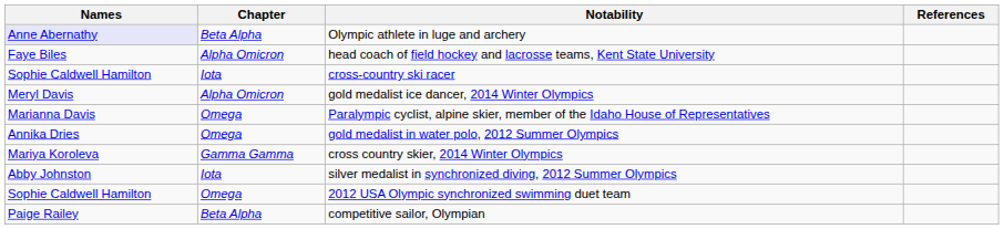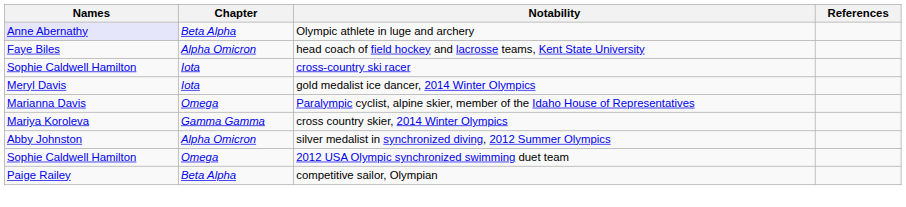 <table class="wikitable sortable" style="width:100%;">
 <tr>
 <th>Names</th>
 <th>Chapter</th>
 <th>Notability</th>
 <th>References</th>
 </tr>
 <tr>
 <td style="background: lavender;"><a href='#'>Anne Abernathy</a></td>
 <td><a href='#'><em>Beta Alpha</em></a></td>
 <td>Olympic athlete in luge and archery</td>
 <td></td>
 </tr>
 <tr>
 <td><a href='#'>Faye Biles</a></td>
 <td><a href='#'><em>Alpha Omicron</em></a></td>
 <td>head coach of <a href='#'>field hockey</a> and <a href='#'>lacrosse</a> teams, <a href='#'>Kent State University</a></td>
 <td></td>
 </tr>
 <tr>
 <td><a href='#'>Sophie Caldwell Hamilton</a></td>
 <td><a href='#'><em>Iota</em></a></td>
 <td><a href='#'>cross-country ski racer</a></td>
 <td></td>
 </tr>
 <tr>
 <td><a href='#'>Meryl Davis</a></td>
-<td><a href='#'><em>Alpha Omicron</em></a></td>
+<td><a href='#'><em>Iota</em></a></td>
 <td>gold medalist ice dancer, <a href='#'>2014 Winter Olympics</a></td>
 <td></td>
 </tr>
 <tr>
 <td><a href='#'>Marianna Davis</a></td>
 <td><a href='#'><em>Omega</em></a></td>
 <td><a href='#'>Paralympic</a> cyclist, alpine skier, member of the <a href='#'>Idaho House of Representatives</a></td>
 <td></td>
 </tr>
 <tr>
-<td><a href='#'>Annika Dries</a></td>
-<td><a href='#'><em>Omega</em></a></td>
-<td><a href='#'>gold medalist in water polo</a>, <a href='#'>2012 Summer Olympics</a></td>
-<td></td>
-</tr>
-<tr>
 <td><a href='#'>Mariya Koroleva</a></td>
 <td><a href='#'><em>Gamma Gamma</em></a></td>
 <td>cross country skier, <a href='#'>2014 Winter Olympics</a></td>
 <td></td>
 </tr>
 <tr>
 <td><a href='#'>Abby Johnston</a></td>
-<td><a href='#'><em>Iota</em></a></td>
+<td><a href='#'><em>Alpha Omicron</em></a></td>
 <td>silver medalist in <a href='#'>synchronized diving</a>, <a href='#'>2012 Summer Olympics</a></td>
 <td></td>
 </tr>
 <tr>
 <td><a href='#'>Sophie Caldwell Hamilton</a></td>
 <td><a href='#'><em>Omega</em></a></td>
 <td><a href='#'>2012 USA Olympic synchronized swimming</a> duet team</td>
 <td></td>
 </tr>
 <tr>
 <td><a href='#'>Paige Railey</a></td>
 <td><a href='#'><em>Beta Alpha</em></a></td>
 <td>competitive sailor, Olympian</td>
 <td></td>
 </tr>
 </table>
